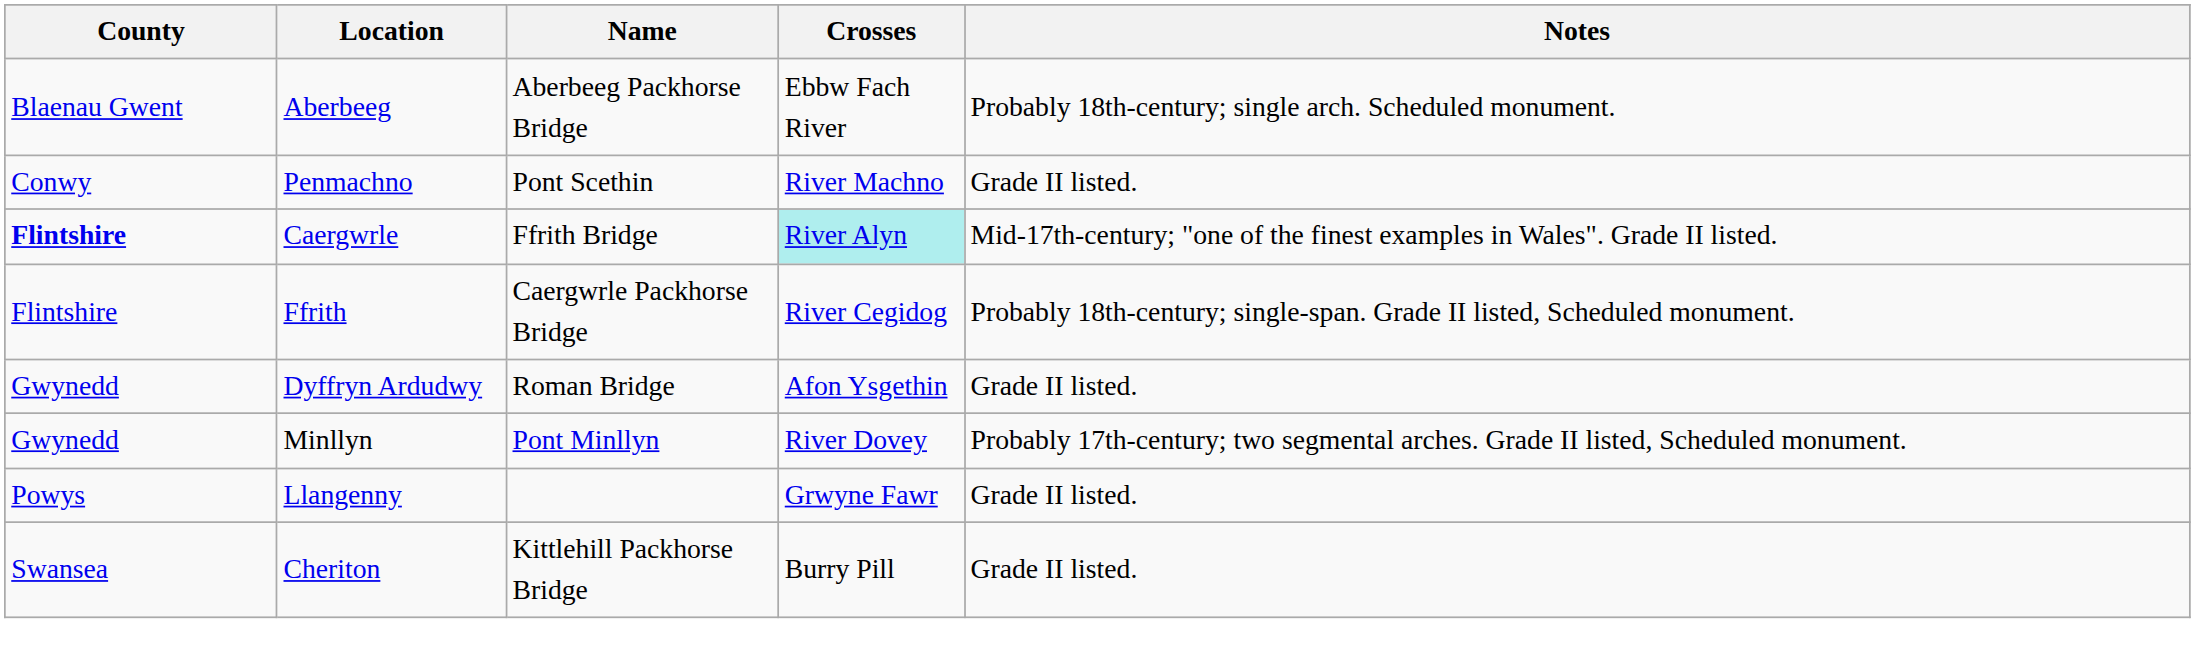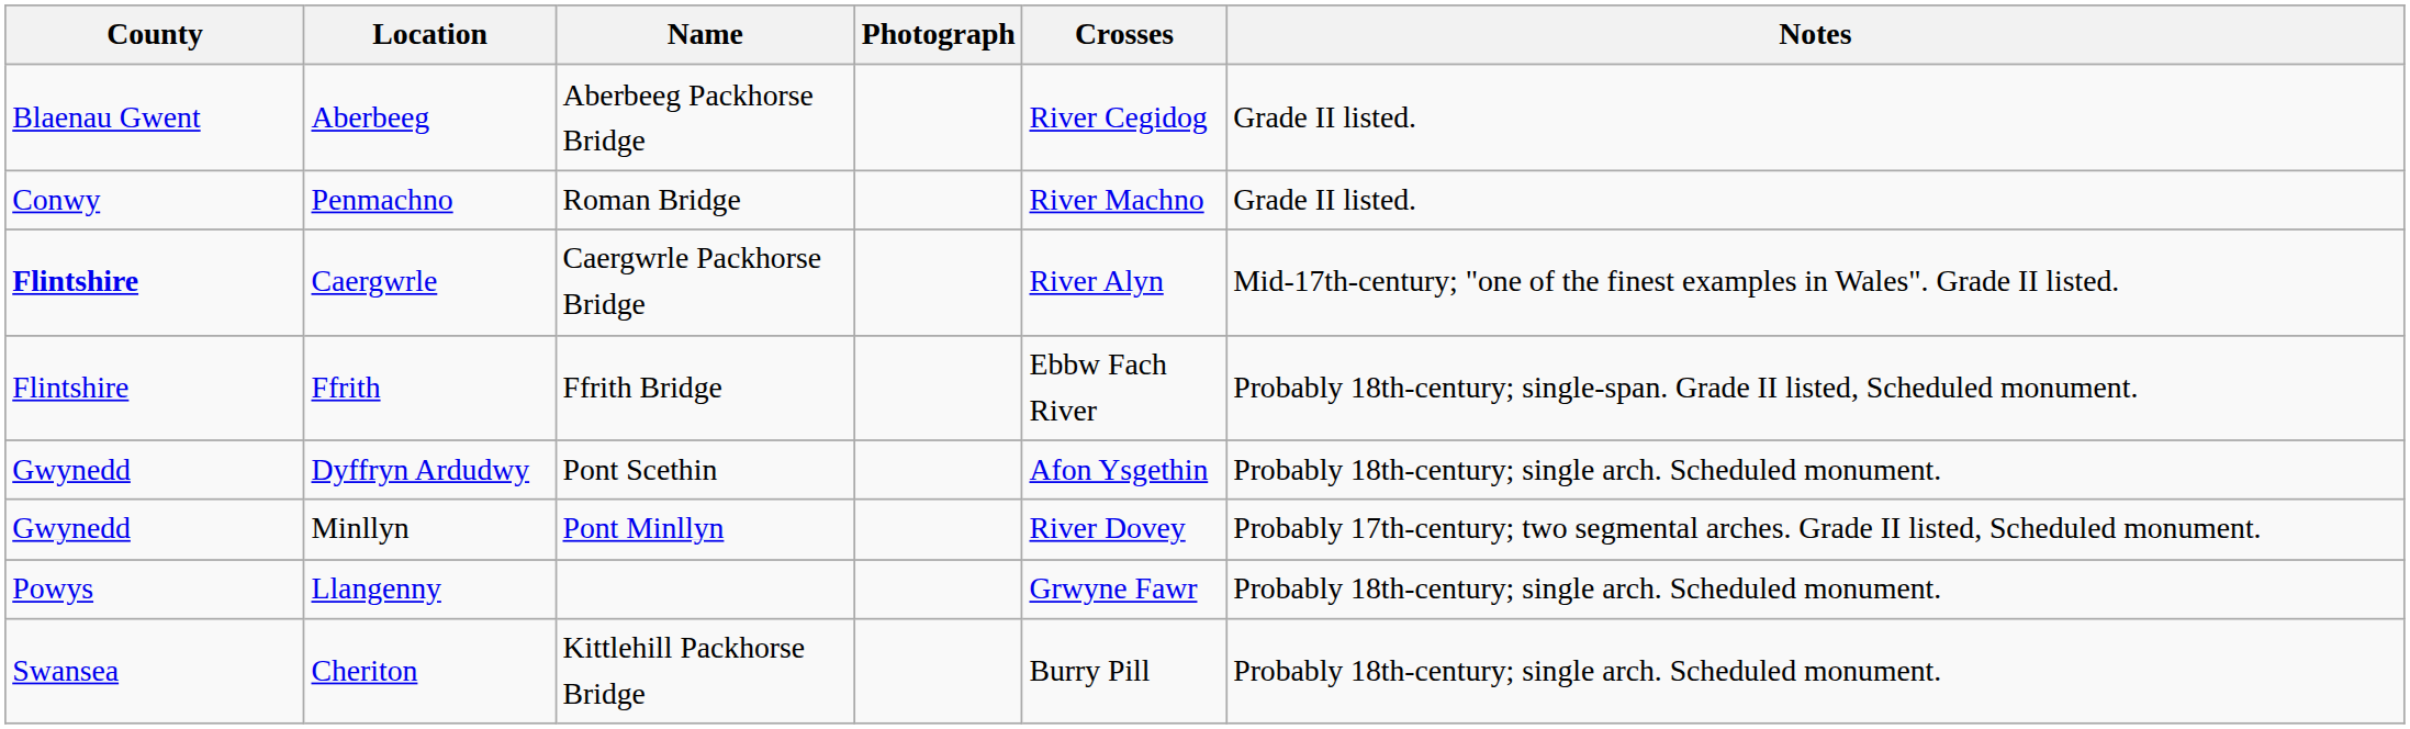 <table class="wikitable sortable" style="width:100%; border:0; text-align:left; line-height:150%;">
 <tr>
 <th scope="col"  style="width:150px">County</th>
 <th scope="col"  style="width:125px">Location</th>
 <th scope="col"  style="width:150px">Name</th>
+<th scope="col"  style="width:75px" class="unsortable">Photograph</th>
 <th scope="col"  style="width:100px">Crosses</th>
 <th class="unsortable">Notes</th>
 </tr>
 <tr>
 <td><a href='#'>Blaenau Gwent</a></td>
 <td><a href='#'>Aberbeeg</a><br><small></small></td>
 <td>Aberbeeg Packhorse Bridge</td>
-<td>Ebbw Fach River</td>
-<td>Probably 18th-century; single arch. Scheduled monument.</td>
+<td></td>
+<td><a href='#'>River Cegidog</a></td>
+<td>Grade II listed.</td>
 </tr>
 <tr>
 <td><a href='#'>Conwy</a></td>
 <td><a href='#'>Penmachno</a><br><small></small></td>
-<td>Pont Scethin</td>
+<td>Roman Bridge</td>
+<td></td>
 <td><a href='#'>River Machno</a></td>
 <td>Grade II listed.</td>
 </tr>
 <tr>
 <td><strong><a href='#'>Flintshire</a></strong></td>
 <td><a href='#'>Caergwrle</a><br><small></small></td>
-<td>Ffrith Bridge</td>
-<td style="background: paleturquoise;"><a href='#'>River Alyn</a></td>
+<td>Caergwrle Packhorse Bridge</td>
+<td></td>
+<td><a href='#'>River Alyn</a></td>
 <td>Mid-17th-century; "one of the finest examples in Wales". Grade II listed.</td>
 </tr>
 <tr>
 <td><a href='#'>Flintshire</a></td>
 <td><a href='#'>Ffrith</a><br><small></small></td>
-<td>Caergwrle Packhorse Bridge</td>
-<td><a href='#'>River Cegidog</a></td>
+<td>Ffrith Bridge</td>
+<td></td>
+<td>Ebbw Fach River</td>
 <td>Probably 18th-century; single-span. Grade II listed, Scheduled monument.</td>
 </tr>
 <tr>
 <td><a href='#'>Gwynedd</a></td>
 <td><a href='#'>Dyffryn Ardudwy</a><br><small></small></td>
-<td>Roman Bridge</td>
+<td>Pont Scethin</td>
+<td></td>
 <td><a href='#'>Afon Ysgethin</a></td>
-<td>Grade II listed.</td>
+<td>Probably 18th-century; single arch. Scheduled monument.</td>
 </tr>
 <tr>
 <td><a href='#'>Gwynedd</a></td>
 <td>Minllyn<br><small></small></td>
 <td><a href='#'>Pont Minllyn</a></td>
+<td></td>
 <td><a href='#'>River Dovey</a></td>
 <td>Probably 17th-century; two segmental arches. Grade II listed, Scheduled monument.</td>
 </tr>
 <tr>
 <td><a href='#'>Powys</a></td>
 <td><a href='#'>Llangenny</a><br><small></small></td>
 <td></td>
+<td></td>
 <td><a href='#'>Grwyne Fawr</a></td>
-<td>Grade II listed.</td>
+<td>Probably 18th-century; single arch. Scheduled monument.</td>
 </tr>
 <tr>
 <td><a href='#'>Swansea</a></td>
 <td><a href='#'>Cheriton</a><br><small></small></td>
 <td>Kittlehill Packhorse Bridge</td>
+<td></td>
 <td>Burry Pill</td>
-<td>Grade II listed.</td>
+<td>Probably 18th-century; single arch. Scheduled monument.</td>
 </tr>
 </table>
